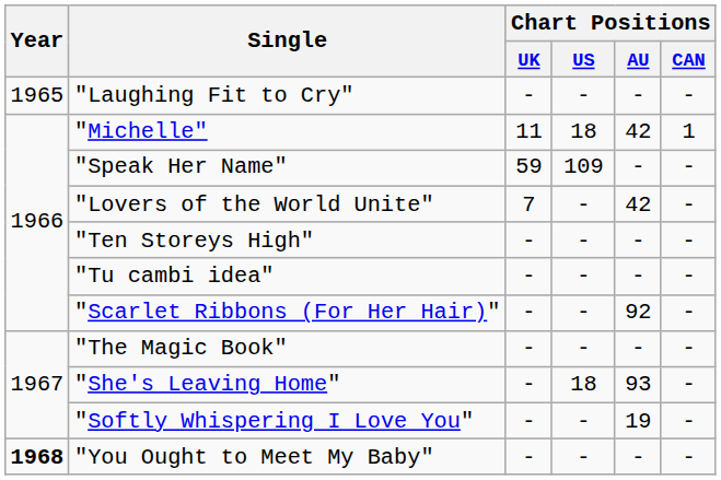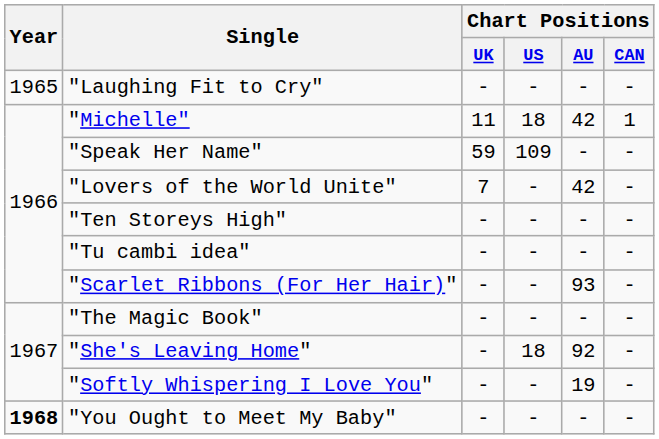 <table class="wikitable">
 <tr>
 <th rowspan="2">Year</th>
 <th rowspan="2">Single</th>
 <th colspan="4">Chart Positions</th>
 </tr>
 <tr>
 <th><small><a href='#'>UK</a></small></th>
 <th><small><a href='#'>US</a></small></th>
 <th><small><a href='#'>AU</a></small></th>
 <th><small><a href='#'>CAN</a></small></th>
 </tr>
 <tr>
 <td rowspan="1">1965</td>
 <td>"Laughing Fit to Cry"</td>
 <td align="center">-</td>
 <td align="center">-</td>
 <td align="center">-</td>
 <td align="center">-</td>
 </tr>
 <tr>
 <td rowspan="6">1966</td>
 <td>"<a href='#'>Michelle"</a></td>
 <td align="center">11</td>
 <td align="center">18</td>
 <td align="center">42</td>
 <td align="center">1</td>
 </tr>
 <tr>
 <td>"Speak Her Name"</td>
 <td align="center">59</td>
 <td align="center">109</td>
 <td align="center">-</td>
 <td align="center">-</td>
 </tr>
 <tr>
 <td>"Lovers of the World Unite"</td>
 <td align="center">7</td>
 <td align="center">-</td>
 <td align="center">42</td>
 <td align="center">-</td>
 </tr>
 <tr>
 <td>"Ten Storeys High"</td>
 <td align="center">-</td>
 <td align="center">-</td>
 <td align="center">-</td>
 <td align="center">-</td>
 </tr>
 <tr>
 <td>"Tu cambi idea"</td>
 <td align="center">-</td>
 <td align="center">-</td>
 <td align="center">-</td>
 <td align="center">-</td>
 </tr>
 <tr>
 <td>"<a href='#'>Scarlet Ribbons (For Her Hair)</a>"</td>
 <td align="center">-</td>
 <td align="center">-</td>
-<td align="center">92</td>
+<td align="center">93</td>
 <td align="center">-</td>
 </tr>
 <tr>
 <td rowspan="3">1967</td>
 <td>"The Magic Book"</td>
 <td align="center">-</td>
 <td align="center">-</td>
 <td align="center">-</td>
 <td align="center">-</td>
 </tr>
 <tr>
 <td>"<a href='#'>She's Leaving Home</a>"</td>
 <td align="center">-</td>
 <td align="center">18</td>
-<td align="center">93</td>
+<td align="center">92</td>
 <td align="center">-</td>
 </tr>
 <tr>
 <td>"<a href='#'>Softly Whispering I Love You</a>"</td>
 <td align="center">-</td>
 <td align="center">-</td>
 <td align="center">19</td>
 <td align="center">-</td>
 </tr>
 <tr>
 <td rowspan="1"><strong>1968</strong></td>
 <td>"You Ought to Meet My Baby"</td>
 <td align="center">-</td>
 <td align="center">-</td>
 <td align="center">-</td>
 <td align="center">-</td>
 </tr>
 </table>
